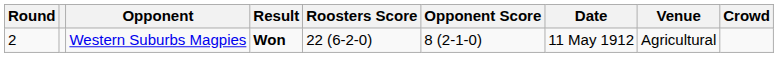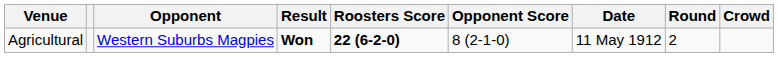 <table class="wikitable" style="text-align:left;">
 <tr>
-<th>Round</th>
+<th>Venue</th>
 <th></th>
 <th>Opponent</th>
 <th>Result</th>
 <th>Roosters Score</th>
 <th>Opponent Score</th>
 <th>Date</th>
-<th>Venue</th>
+<th>Round</th>
 <th>Crowd</th>
 </tr>
 <tr>
-<td>2</td>
+<td>Agricultural</td>
 <td></td>
 <td><a href='#'>Western Suburbs Magpies</a></td>
 <td><strong>Won</strong></td>
-<td>22 (6-2-0)</td>
+<td><strong>22 (6-2-0)</strong></td>
 <td>8 (2-1-0)</td>
 <td>11 May 1912</td>
-<td>Agricultural</td>
+<td>2</td>
 <td></td>
 </tr>
 </table>
